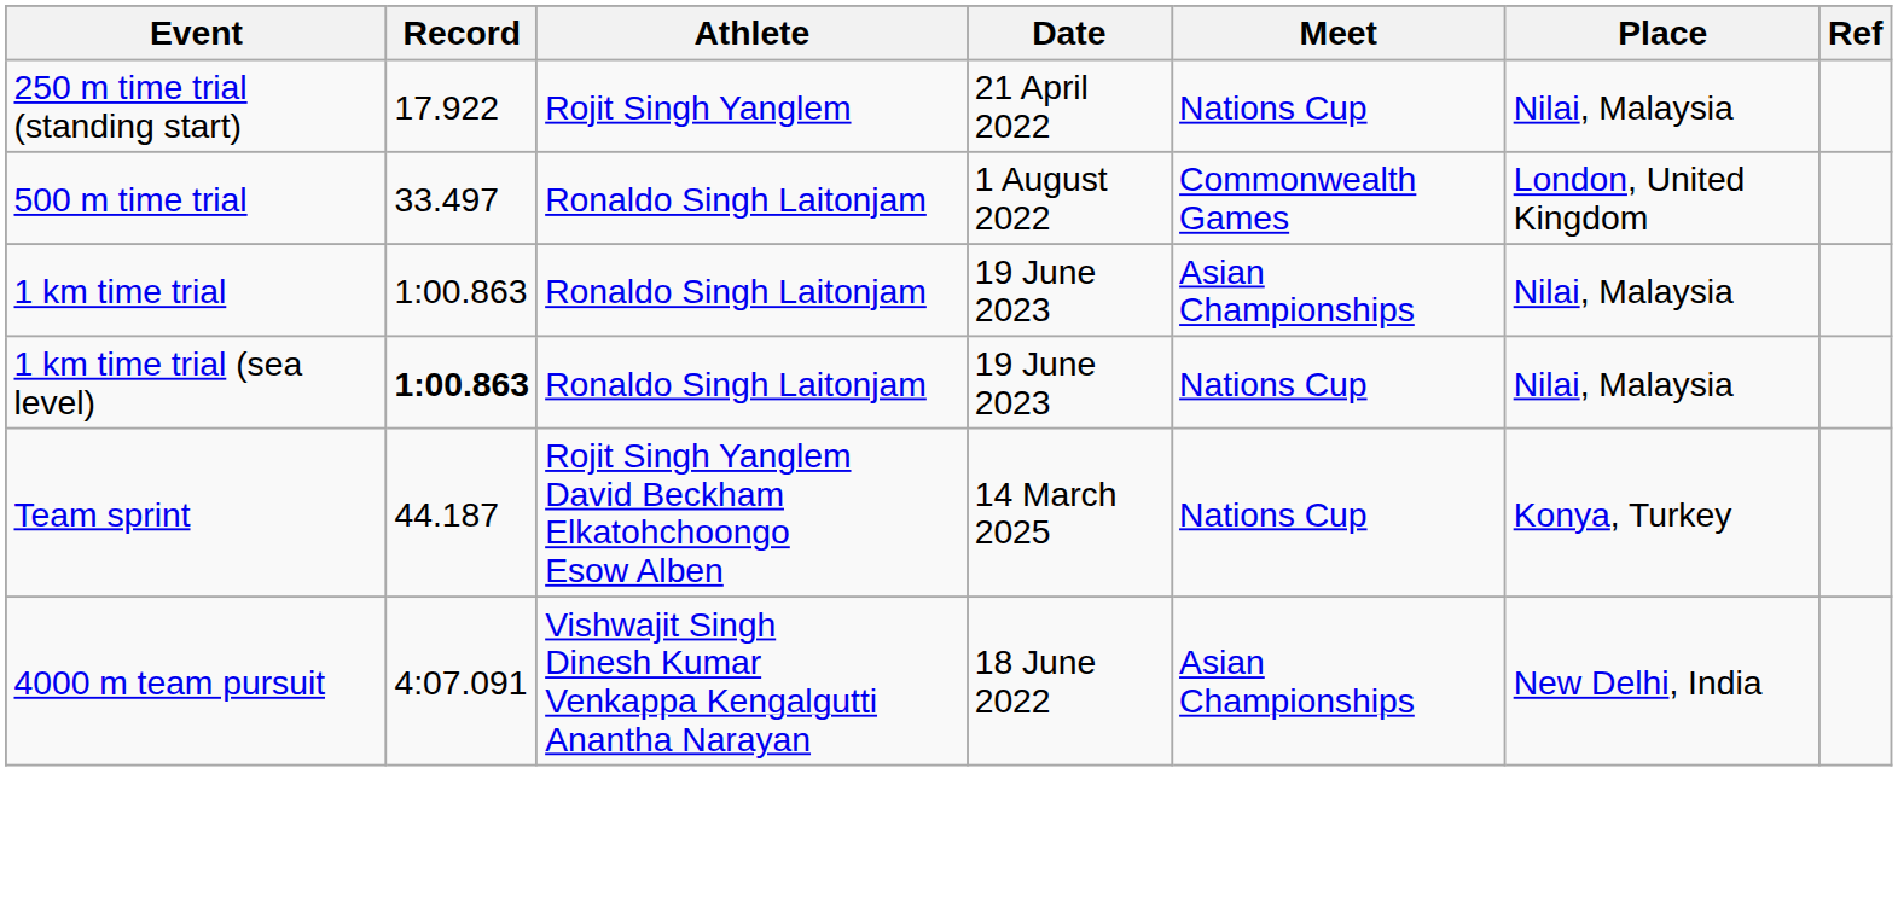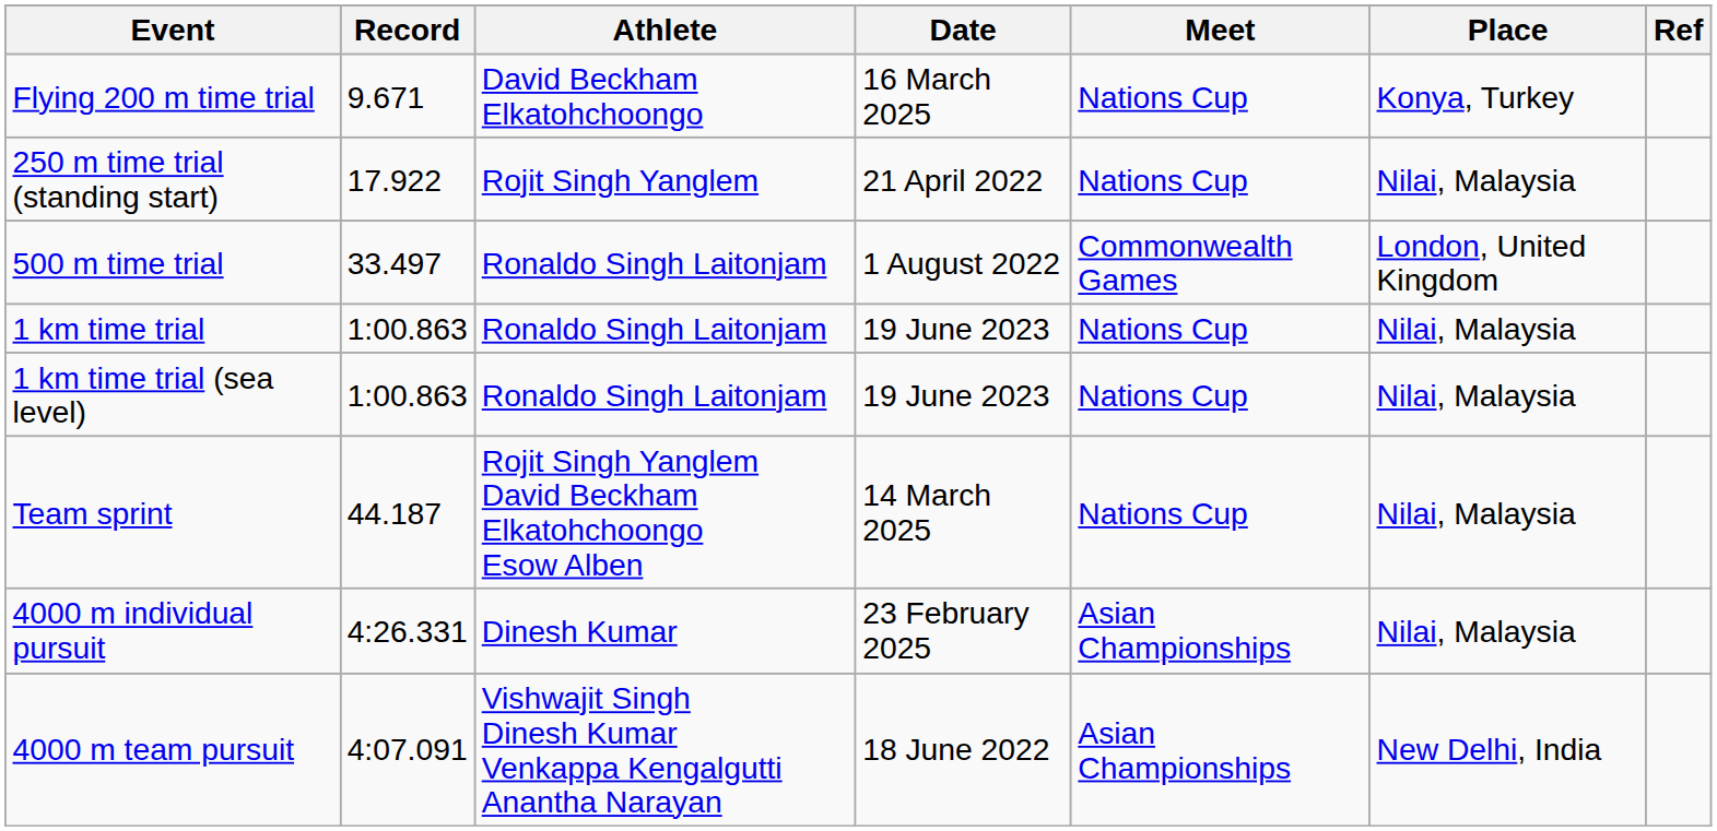 <table class="wikitable" style="font-size:95%; width: 95%;">
 <tr>
 <th>Event</th>
 <th>Record</th>
 <th>Athlete</th>
 <th>Date</th>
 <th>Meet</th>
 <th>Place</th>
 <th>Ref</th>
+</tr>
+<tr>
+<td><a href='#'>Flying 200 m time trial</a></td>
+<td>9.671</td>
+<td><a href='#'>David Beckham Elkatohchoongo</a></td>
+<td>16 March 2025</td>
+<td><a href='#'>Nations Cup</a></td>
+<td><a href='#'>Konya</a>, Turkey</td>
+<td></td>
 </tr>
 <tr>
 <td><a href='#'>250 m time trial</a> (standing start)</td>
 <td>17.922</td>
 <td><a href='#'>Rojit Singh Yanglem</a></td>
 <td>21 April 2022</td>
 <td><a href='#'>Nations Cup</a></td>
 <td><a href='#'>Nilai</a>, Malaysia</td>
 <td></td>
 </tr>
 <tr>
 <td><a href='#'>500 m time trial</a></td>
 <td>33.497</td>
 <td><a href='#'>Ronaldo Singh Laitonjam</a></td>
 <td>1 August 2022</td>
 <td><a href='#'>Commonwealth Games</a></td>
 <td><a href='#'>London</a>, United Kingdom</td>
 <td></td>
 </tr>
 <tr>
 <td><a href='#'>1 km time trial</a></td>
 <td>1:00.863</td>
 <td><a href='#'>Ronaldo Singh Laitonjam</a></td>
 <td>19 June 2023</td>
-<td><a href='#'>Asian Championships</a></td>
+<td><a href='#'>Nations Cup</a></td>
 <td><a href='#'>Nilai</a>, Malaysia</td>
 <td></td>
 </tr>
 <tr>
 <td><a href='#'>1 km time trial</a> (sea level)</td>
-<td><strong>1:00.863</strong></td>
+<td>1:00.863</td>
 <td><a href='#'>Ronaldo Singh Laitonjam</a></td>
 <td>19 June 2023</td>
 <td><a href='#'>Nations Cup</a></td>
 <td><a href='#'>Nilai</a>, Malaysia</td>
 <td></td>
 </tr>
 <tr>
 <td><a href='#'>Team sprint</a></td>
 <td>44.187</td>
 <td><a href='#'>Rojit Singh Yanglem</a><br><a href='#'>David Beckham Elkatohchoongo</a><br><a href='#'>Esow Alben</a></td>
 <td>14 March 2025</td>
 <td><a href='#'>Nations Cup</a></td>
-<td><a href='#'>Konya</a>, Turkey</td>
+<td><a href='#'>Nilai</a>, Malaysia</td>
+<td></td>
+</tr>
+<tr>
+<td><a href='#'>4000 m individual pursuit</a></td>
+<td>4:26.331</td>
+<td><a href='#'>Dinesh Kumar</a></td>
+<td>23 February 2025</td>
+<td><a href='#'>Asian Championships</a></td>
+<td><a href='#'>Nilai</a>, Malaysia</td>
 <td></td>
 </tr>
 <tr>
 <td><a href='#'>4000 m team pursuit</a></td>
 <td>4:07.091</td>
 <td><a href='#'>Vishwajit Singh</a><br><a href='#'>Dinesh Kumar</a><br><a href='#'>Venkappa Kengalgutti</a><br><a href='#'>Anantha Narayan</a></td>
 <td>18 June 2022</td>
 <td><a href='#'>Asian Championships</a></td>
 <td><a href='#'>New Delhi</a>, India</td>
 <td></td>
 </tr>
 </table>
